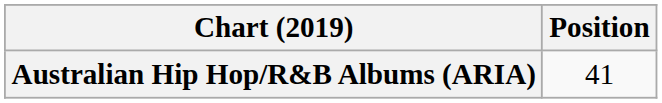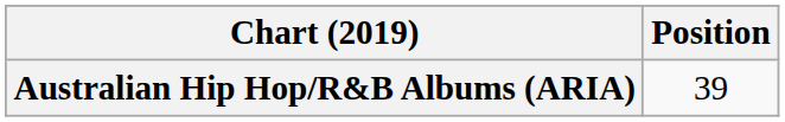 <table class="wikitable plainrowheaders sortable" style="text-align:center;">
 <tr>
 <th scope="col">Chart (2019)</th>
 <th scope="col">Position</th>
 </tr>
 <tr>
 <th scope="row">Australian Hip Hop/R&B Albums (ARIA)</th>
-<td>41</td>
+<td>39</td>
 </tr>
 </table>
